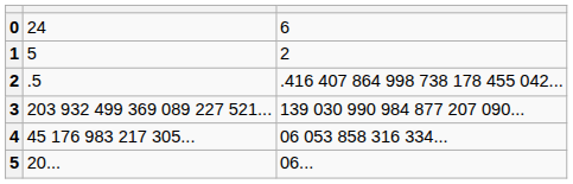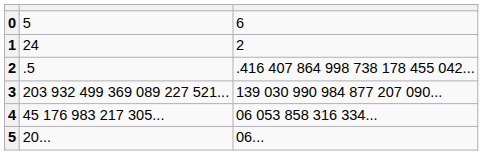 <table class="wikitable plainrowheaders" style="margin-left:2em;">
 <tr>
 <th scope="col"></th>
 <th scope="col"></th>
 <th scope="col"></th>
 </tr>
 <tr>
 <th scope="row">0</th>
-<td>24</td>
+<td>5</td>
 <td>6</td>
 </tr>
 <tr>
 <th scope="row">1</th>
-<td>5</td>
+<td>24</td>
 <td>2</td>
 </tr>
 <tr>
 <th scope="row">2</th>
 <td>.5</td>
 <td>.416 407 864 998 738 178 455 042...</td>
 </tr>
 <tr>
 <th scope="row">3</th>
 <td> 203 932 499 369 089 227 521...</td>
 <td> 139 030 990 984 877 207 090...</td>
 </tr>
 <tr>
 <th scope="row">4</th>
 <td>45 176 983 217 305...</td>
 <td>06 053 858 316 334...</td>
 </tr>
 <tr>
 <th scope="row">5</th>
 <td>20...</td>
 <td>06...</td>
 </tr>
 </table>
